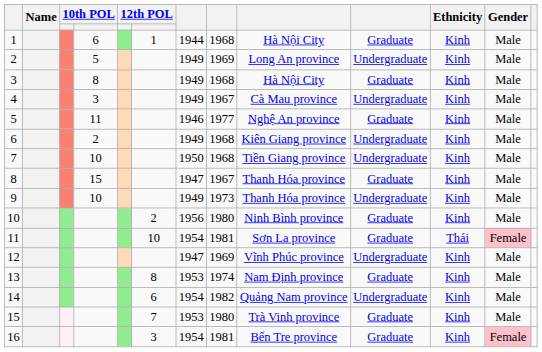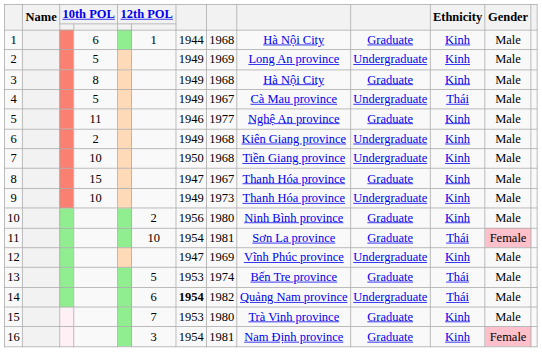 <table class="wikitable sortable" style=text-align:center>
 <tr>
 <th Rowspan="2"></th>
 <th Rowspan="2">Name</th>
 <th colspan="2" unsortable><a href='#'>10th POL</a></th>
 <th colspan="2" unsortable><a href='#'>12th POL</a></th>
 <th Rowspan="2"></th>
 <th Rowspan="2"></th>
 <th Rowspan="2"></th>
 <th Rowspan="2"></th>
 <th Rowspan="2">Ethnicity</th>
 <th Rowspan="2">Gender</th>
 <th Rowspan="2"  scope="col" class="unsortable"></th>
 </tr>
 <tr>
 <th></th>
 <th></th>
 <th></th>
 <th></th>
 </tr>
 <tr>
 <td>1</td>
 <th align="center" scope="row" style="font-weight:normal;"></th>
 <td bgcolor = Salmon></td>
 <td>6</td>
 <td bgcolor = LightGreen></td>
 <td>1</td>
 <td>1944</td>
 <td>1968</td>
 <td><a href='#'>Hà Nội City</a></td>
 <td><a href='#'>Graduate</a></td>
 <td><a href='#'>Kinh</a></td>
 <td>Male</td>
 <td></td>
 </tr>
 <tr>
 <td>2</td>
 <th align="center" scope="row" style="font-weight:normal;"></th>
 <td bgcolor = Salmon></td>
 <td>5</td>
 <td bgcolor = PeachPuff></td>
 <td></td>
 <td>1949</td>
 <td>1969</td>
 <td><a href='#'>Long An province</a></td>
 <td><a href='#'>Undergraduate</a></td>
 <td><a href='#'>Kinh</a></td>
 <td>Male</td>
 <td></td>
 </tr>
 <tr>
 <td>3</td>
 <th align="center" scope="row" style="font-weight:normal;"></th>
 <td bgcolor = Salmon></td>
 <td>8</td>
 <td bgcolor = PeachPuff></td>
 <td></td>
 <td>1949</td>
 <td>1968</td>
 <td><a href='#'>Hà Nội City</a></td>
 <td><a href='#'>Graduate</a></td>
 <td><a href='#'>Kinh</a></td>
 <td>Male</td>
 <td></td>
 </tr>
 <tr>
 <td>4</td>
 <th align="center" scope="row" style="font-weight:normal;"></th>
 <td bgcolor = Salmon></td>
-<td>3</td>
+<td>5</td>
 <td bgcolor = PeachPuff></td>
 <td></td>
 <td>1949</td>
 <td>1967</td>
 <td><a href='#'>Cà Mau province</a></td>
 <td><a href='#'>Undergraduate</a></td>
-<td><a href='#'>Kinh</a></td>
+<td><a href='#'>Thái</a></td>
 <td>Male</td>
 <td></td>
 </tr>
 <tr>
 <td>5</td>
 <th align="center" scope="row" style="font-weight:normal;"></th>
 <td bgcolor = Salmon></td>
 <td>11</td>
 <td bgcolor = PeachPuff></td>
 <td></td>
 <td>1946</td>
 <td>1977</td>
 <td><a href='#'>Nghệ An province</a></td>
 <td><a href='#'>Graduate</a></td>
 <td><a href='#'>Kinh</a></td>
 <td>Male</td>
 <td></td>
 </tr>
 <tr>
 <td>6</td>
 <th align="center" scope="row" style="font-weight:normal;"></th>
 <td bgcolor = Salmon></td>
 <td>2</td>
 <td bgcolor = PeachPuff></td>
 <td></td>
 <td>1949</td>
 <td>1968</td>
 <td><a href='#'>Kiên Giang province</a></td>
 <td><a href='#'>Undergraduate</a></td>
 <td><a href='#'>Kinh</a></td>
 <td>Male</td>
 <td></td>
 </tr>
 <tr>
 <td>7</td>
 <th align="center" scope="row" style="font-weight:normal;"></th>
 <td bgcolor = Salmon></td>
 <td>10</td>
 <td bgcolor = PeachPuff></td>
 <td></td>
 <td>1950</td>
 <td>1968</td>
 <td><a href='#'>Tiền Giang province</a></td>
 <td><a href='#'>Undergraduate</a></td>
 <td><a href='#'>Kinh</a></td>
 <td>Male</td>
 <td></td>
 </tr>
 <tr>
 <td>8</td>
 <th align="center" scope="row" style="font-weight:normal;"></th>
 <td bgcolor = Salmon></td>
 <td>15</td>
 <td bgcolor = PeachPuff></td>
 <td></td>
 <td>1947</td>
 <td>1967</td>
 <td><a href='#'>Thanh Hóa province</a></td>
 <td><a href='#'>Graduate</a></td>
 <td><a href='#'>Kinh</a></td>
 <td>Male</td>
 <td></td>
 </tr>
 <tr>
 <td>9</td>
 <th align="center" scope="row" style="font-weight:normal;"></th>
 <td bgcolor = Salmon></td>
 <td>10</td>
 <td bgcolor = PeachPuff></td>
 <td></td>
 <td>1949</td>
 <td>1973</td>
 <td><a href='#'>Thanh Hóa province</a></td>
 <td><a href='#'>Undergraduate</a></td>
 <td><a href='#'>Kinh</a></td>
 <td>Male</td>
 <td></td>
 </tr>
 <tr>
 <td>10</td>
 <th align="center" scope="row" style="font-weight:normal;"></th>
 <td bgcolor = LightGreen></td>
 <td></td>
 <td bgcolor = LightGreen></td>
 <td>2</td>
 <td>1956</td>
 <td>1980</td>
 <td><a href='#'>Ninh Bình province</a></td>
 <td><a href='#'>Graduate</a></td>
 <td><a href='#'>Kinh</a></td>
 <td>Male</td>
 <td></td>
 </tr>
 <tr>
 <td>11</td>
 <th align="center" scope="row" style="font-weight:normal;"></th>
 <td bgcolor = LightGreen></td>
 <td></td>
 <td bgcolor = LightGreen></td>
 <td>10</td>
 <td>1954</td>
 <td>1981</td>
 <td><a href='#'>Sơn La province</a></td>
 <td><a href='#'>Graduate</a></td>
 <td><a href='#'>Thái</a></td>
 <td style="background: Pink">Female</td>
 <td></td>
 </tr>
 <tr>
 <td>12</td>
 <th align="center" scope="row" style="font-weight:normal;"></th>
 <td bgcolor = LightGreen></td>
 <td></td>
 <td bgcolor = PeachPuff></td>
 <td></td>
 <td>1947</td>
 <td>1969</td>
 <td><a href='#'>Vĩnh Phúc province</a></td>
 <td><a href='#'>Undergraduate</a></td>
 <td><a href='#'>Kinh</a></td>
 <td>Male</td>
 <td></td>
 </tr>
 <tr>
 <td>13</td>
 <th align="center" scope="row" style="font-weight:normal;"></th>
 <td bgcolor = LightGreen></td>
 <td></td>
 <td bgcolor = LightGreen></td>
-<td>8</td>
+<td>5</td>
 <td>1953</td>
 <td>1974</td>
-<td><a href='#'>Nam Định province</a></td>
+<td><a href='#'>Bến Tre province</a></td>
 <td><a href='#'>Graduate</a></td>
-<td><a href='#'>Kinh</a></td>
+<td><a href='#'>Thái</a></td>
 <td>Male</td>
 <td></td>
 </tr>
 <tr>
 <td>14</td>
 <th align="center" scope="row" style="font-weight:normal;"></th>
 <td bgcolor = LightGreen></td>
 <td></td>
 <td bgcolor = LightGreen></td>
 <td>6</td>
-<td>1954</td>
+<td><strong>1954</strong></td>
 <td>1982</td>
 <td><a href='#'>Quảng Nam province</a></td>
 <td><a href='#'>Undergraduate</a></td>
-<td><a href='#'>Kinh</a></td>
+<td><a href='#'>Thái</a></td>
 <td>Male</td>
 <td></td>
 </tr>
 <tr>
 <td>15</td>
 <th align="center" scope="row" style="font-weight:normal;"></th>
 <td bgcolor = LavenderBlush></td>
 <td></td>
 <td bgcolor = LightGreen></td>
 <td>7</td>
 <td>1953</td>
 <td>1980</td>
 <td><a href='#'>Trà Vinh province</a></td>
 <td><a href='#'>Graduate</a></td>
 <td><a href='#'>Kinh</a></td>
 <td>Male</td>
 <td></td>
 </tr>
 <tr>
 <td>16</td>
 <th align="center" scope="row" style="font-weight:normal;"></th>
 <td bgcolor = LavenderBlush></td>
 <td></td>
 <td bgcolor = LightGreen></td>
 <td>3</td>
 <td>1954</td>
 <td>1981</td>
-<td><a href='#'>Bến Tre province</a></td>
+<td><a href='#'>Nam Định province</a></td>
 <td><a href='#'>Graduate</a></td>
 <td><a href='#'>Kinh</a></td>
 <td style="background: Pink">Female</td>
 <td></td>
 </tr>
 </table>
